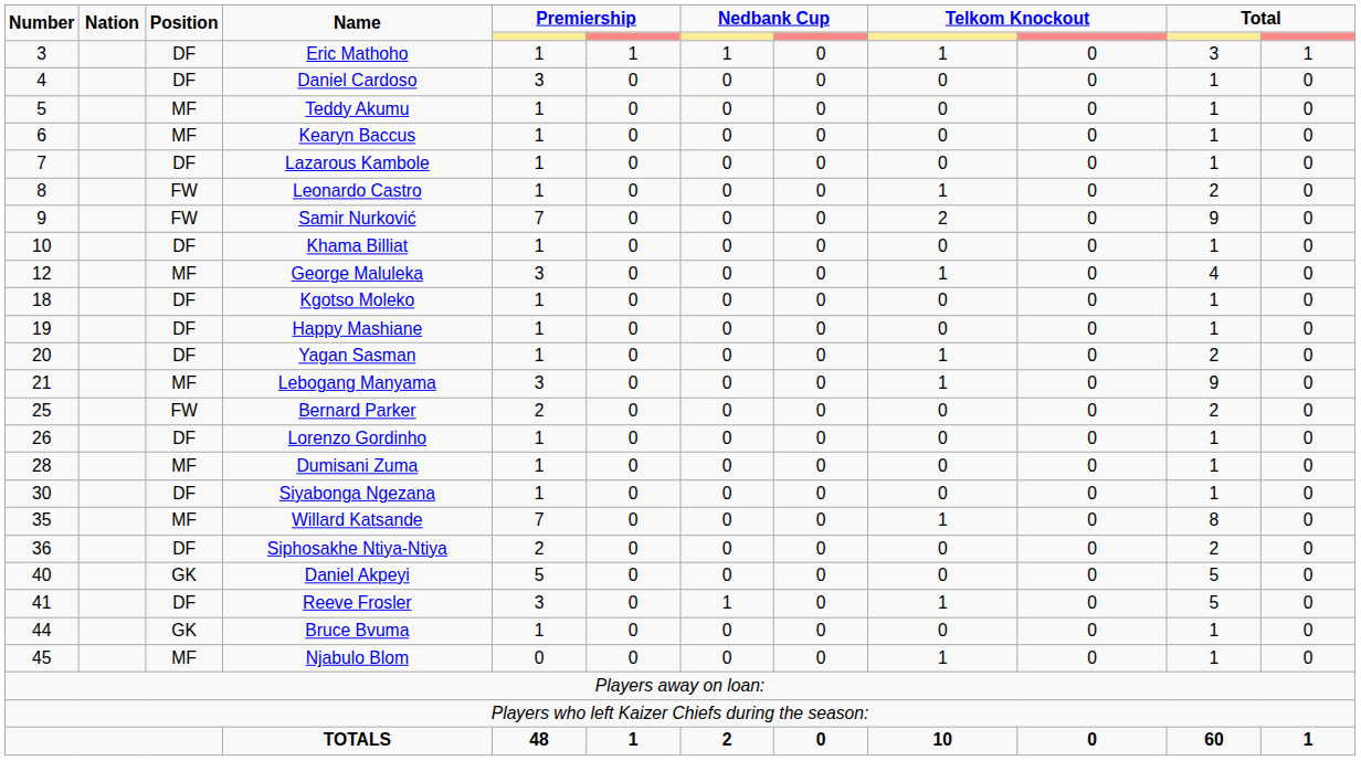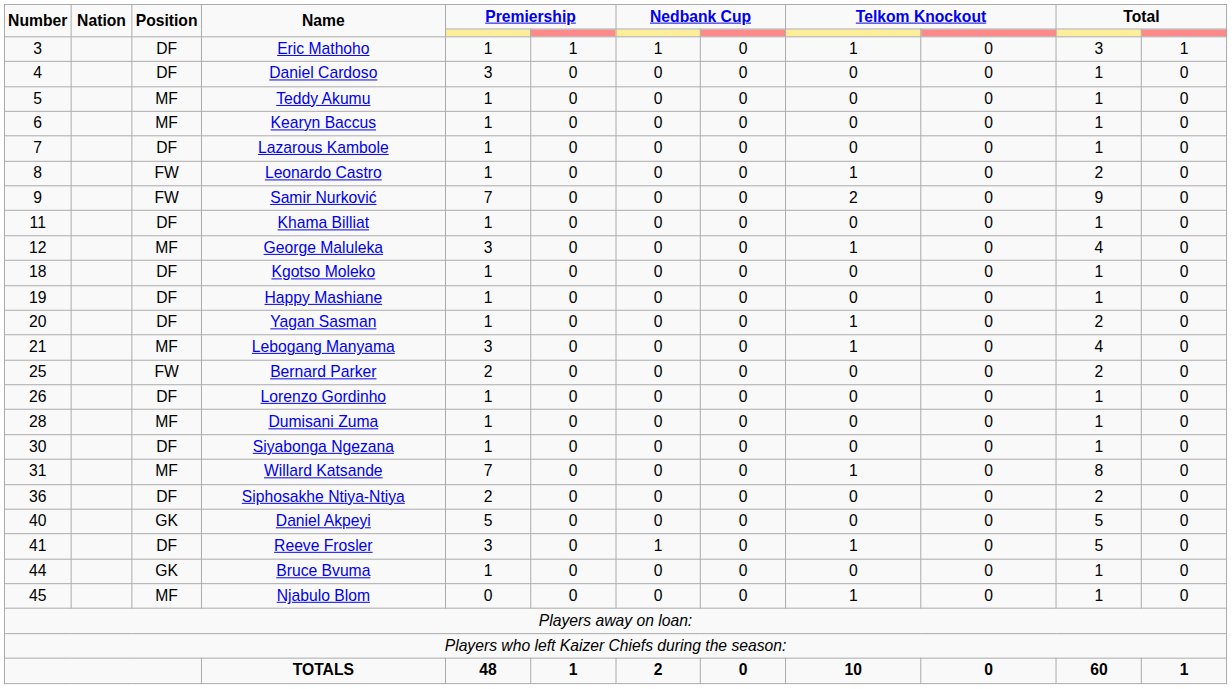 <table class="wikitable" style="text-align:center;">
 <tr>
 <td rowspan="2"  style="width:5%; text-align:center;"><strong>Number</strong></td>
 <td rowspan="2"  style="width:5%; text-align:center;"><strong>Nation</strong></td>
 <td rowspan="2"  style="width:5%; text-align:center;"><strong>Position</strong></td>
 <td rowspan="2"  style="width:20%; text-align:center;"><strong>Name</strong></td>
 <td colspan="2" style="text-align:center;"><strong><a href='#'>Premiership</a></strong></td>
 <td colspan="2" style="text-align:center;"><strong><a href='#'>Nedbank Cup</a></strong></td>
 <td colspan="2" style="text-align:center;"><strong><a href='#'>Telkom Knockout</a></strong></td>
 <td colspan="2" style="text-align:center;"><strong>Total</strong></td>
 </tr>
 <tr>
 <th style="width:60px; background:#fe9;"></th>
 <th style="width:60px; background:#ff8888;"></th>
 <th style="width:60px; background:#fe9;"></th>
 <th style="width:60px; background:#ff8888;"></th>
 <th style="width:100px; background:#fe9;"></th>
 <th style="width:100px; background:#ff8888;"></th>
 <th style="width:60px; background:#fe9;"></th>
 <th style="width:60px; background:#ff8888;"></th>
 </tr>
 <tr>
 <td>3</td>
 <td></td>
 <td>DF</td>
 <td><a href='#'>Eric Mathoho</a></td>
 <td>1</td>
 <td>1</td>
 <td>1</td>
 <td>0</td>
 <td>1</td>
 <td>0</td>
 <td>3</td>
 <td>1</td>
 </tr>
 <tr>
 <td>4</td>
 <td></td>
 <td>DF</td>
 <td><a href='#'>Daniel Cardoso</a></td>
 <td>3</td>
 <td>0</td>
 <td>0</td>
 <td>0</td>
 <td>0</td>
 <td>0</td>
 <td>1</td>
 <td>0</td>
 </tr>
 <tr>
 <td>5</td>
 <td></td>
 <td>MF</td>
 <td><a href='#'>Teddy Akumu</a></td>
 <td>1</td>
 <td>0</td>
 <td>0</td>
 <td>0</td>
 <td>0</td>
 <td>0</td>
 <td>1</td>
 <td>0</td>
 </tr>
 <tr>
 <td>6</td>
 <td></td>
 <td>MF</td>
 <td><a href='#'>Kearyn Baccus</a></td>
 <td>1</td>
 <td>0</td>
 <td>0</td>
 <td>0</td>
 <td>0</td>
 <td>0</td>
 <td>1</td>
 <td>0</td>
 </tr>
 <tr>
 <td>7</td>
 <td></td>
 <td>DF</td>
 <td><a href='#'>Lazarous Kambole</a></td>
 <td>1</td>
 <td>0</td>
 <td>0</td>
 <td>0</td>
 <td>0</td>
 <td>0</td>
 <td>1</td>
 <td>0</td>
 </tr>
 <tr>
 <td>8</td>
 <td></td>
 <td>FW</td>
 <td><a href='#'>Leonardo Castro</a></td>
 <td>1</td>
 <td>0</td>
 <td>0</td>
 <td>0</td>
 <td>1</td>
 <td>0</td>
 <td>2</td>
 <td>0</td>
 </tr>
 <tr>
 <td>9</td>
 <td></td>
 <td>FW</td>
 <td><a href='#'>Samir Nurković</a></td>
 <td>7</td>
 <td>0</td>
 <td>0</td>
 <td>0</td>
 <td>2</td>
 <td>0</td>
 <td>9</td>
 <td>0</td>
 </tr>
 <tr>
-<td>10</td>
+<td>11</td>
 <td></td>
 <td>DF</td>
 <td><a href='#'>Khama Billiat</a></td>
 <td>1</td>
 <td>0</td>
 <td>0</td>
 <td>0</td>
 <td>0</td>
 <td>0</td>
 <td>1</td>
 <td>0</td>
 </tr>
 <tr>
 <td>12</td>
 <td></td>
 <td>MF</td>
 <td><a href='#'>George Maluleka</a></td>
 <td>3</td>
 <td>0</td>
 <td>0</td>
 <td>0</td>
 <td>1</td>
 <td>0</td>
 <td>4</td>
 <td>0</td>
 </tr>
 <tr>
 <td>18</td>
 <td></td>
 <td>DF</td>
 <td><a href='#'>Kgotso Moleko</a></td>
 <td>1</td>
 <td>0</td>
 <td>0</td>
 <td>0</td>
 <td>0</td>
 <td>0</td>
 <td>1</td>
 <td>0</td>
 </tr>
 <tr>
 <td>19</td>
 <td></td>
 <td>DF</td>
 <td><a href='#'>Happy Mashiane</a></td>
 <td>1</td>
 <td>0</td>
 <td>0</td>
 <td>0</td>
 <td>0</td>
 <td>0</td>
 <td>1</td>
 <td>0</td>
 </tr>
 <tr>
 <td>20</td>
 <td></td>
 <td>DF</td>
 <td><a href='#'>Yagan Sasman</a></td>
 <td>1</td>
 <td>0</td>
 <td>0</td>
 <td>0</td>
 <td>1</td>
 <td>0</td>
 <td>2</td>
 <td>0</td>
 </tr>
 <tr>
 <td>21</td>
 <td></td>
 <td>MF</td>
 <td><a href='#'>Lebogang Manyama</a></td>
 <td>3</td>
 <td>0</td>
 <td>0</td>
 <td>0</td>
 <td>1</td>
 <td>0</td>
-<td>9</td>
+<td>4</td>
 <td>0</td>
 </tr>
 <tr>
 <td>25</td>
 <td></td>
 <td>FW</td>
 <td><a href='#'>Bernard Parker</a></td>
 <td>2</td>
 <td>0</td>
 <td>0</td>
 <td>0</td>
 <td>0</td>
 <td>0</td>
 <td>2</td>
 <td>0</td>
 </tr>
 <tr>
 <td>26</td>
 <td></td>
 <td>DF</td>
 <td><a href='#'>Lorenzo Gordinho</a></td>
 <td>1</td>
 <td>0</td>
 <td>0</td>
 <td>0</td>
 <td>0</td>
 <td>0</td>
 <td>1</td>
 <td>0</td>
 </tr>
 <tr>
 <td>28</td>
 <td></td>
 <td>MF</td>
 <td><a href='#'>Dumisani Zuma</a></td>
 <td>1</td>
 <td>0</td>
 <td>0</td>
 <td>0</td>
 <td>0</td>
 <td>0</td>
 <td>1</td>
 <td>0</td>
 </tr>
 <tr>
 <td>30</td>
 <td></td>
 <td>DF</td>
 <td><a href='#'>Siyabonga Ngezana</a></td>
 <td>1</td>
 <td>0</td>
 <td>0</td>
 <td>0</td>
 <td>0</td>
 <td>0</td>
 <td>1</td>
 <td>0</td>
 </tr>
 <tr>
-<td>35</td>
+<td>31</td>
 <td></td>
 <td>MF</td>
 <td><a href='#'>Willard Katsande</a></td>
 <td>7</td>
 <td>0</td>
 <td>0</td>
 <td>0</td>
 <td>1</td>
 <td>0</td>
 <td>8</td>
 <td>0</td>
 </tr>
 <tr>
 <td>36</td>
 <td></td>
 <td>DF</td>
 <td><a href='#'>Siphosakhe Ntiya-Ntiya</a></td>
 <td>2</td>
 <td>0</td>
 <td>0</td>
 <td>0</td>
 <td>0</td>
 <td>0</td>
 <td>2</td>
 <td>0</td>
 </tr>
 <tr>
 <td>40</td>
 <td></td>
 <td>GK</td>
 <td><a href='#'>Daniel Akpeyi</a></td>
 <td>5</td>
 <td>0</td>
 <td>0</td>
 <td>0</td>
 <td>0</td>
 <td>0</td>
 <td>5</td>
 <td>0</td>
 </tr>
 <tr>
 <td>41</td>
 <td></td>
 <td>DF</td>
 <td><a href='#'>Reeve Frosler</a></td>
 <td>3</td>
 <td>0</td>
 <td>1</td>
 <td>0</td>
 <td>1</td>
 <td>0</td>
 <td>5</td>
 <td>0</td>
 </tr>
 <tr>
 <td>44</td>
 <td></td>
 <td>GK</td>
 <td><a href='#'>Bruce Bvuma</a></td>
 <td>1</td>
 <td>0</td>
 <td>0</td>
 <td>0</td>
 <td>0</td>
 <td>0</td>
 <td>1</td>
 <td>0</td>
 </tr>
 <tr>
 <td>45</td>
 <td></td>
 <td>MF</td>
 <td><a href='#'>Njabulo Blom</a></td>
 <td>0</td>
 <td>0</td>
 <td>0</td>
 <td>0</td>
 <td>1</td>
 <td>0</td>
 <td>1</td>
 <td>0</td>
 </tr>
 <tr>
 <td colspan="18"><em>Players away on loan:</em></td>
 </tr>
 <tr>
 <td colspan="18"><em>Players who left Kaizer Chiefs during the season:</em></td>
 </tr>
 <tr>
 <td colspan="3"></td>
 <td><strong>TOTALS</strong></td>
 <td><strong>48</strong></td>
 <td><strong>1</strong></td>
 <td><strong>2</strong></td>
 <td><strong>0</strong></td>
 <td><strong>10</strong></td>
 <td><strong>0</strong></td>
 <td><strong>60</strong></td>
 <td><strong>1</strong></td>
 </tr>
 </table>
